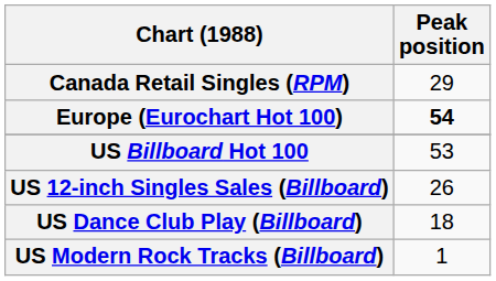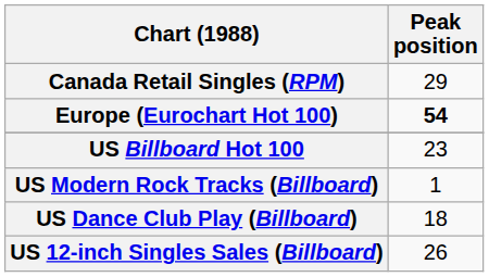 <table class="wikitable sortable plainrowheaders" style="text-align:center">
 <tr>
 <th scope="col">Chart (1988)</th>
 <th scope="col">Peak<br>position</th>
 </tr>
 <tr>
 <th scope="row">Canada Retail Singles (<em><a href='#'>RPM</a></em>)</th>
 <td>29</td>
 </tr>
 <tr>
 <th scope="row">Europe (<a href='#'>Eurochart Hot 100</a>)</th>
 <td><strong>54</strong></td>
 </tr>
 <tr>
 </tr>
 <tr>
 </tr>
 <tr>
 <th scope="row">US <a href='#'><em>Billboard</em> Hot 100</a></th>
-<td>53</td>
+<td>23</td>
 </tr>
 <tr>
-<th scope="row">US <a href='#'>12-inch Singles Sales</a> (<em><a href='#'>Billboard</a></em>)</th>
-<td>26</td>
+<th scope="row">US <a href='#'>Modern Rock Tracks</a> (<em><a href='#'>Billboard</a></em>)</th>
+<td>1</td>
 </tr>
 <tr>
 <th scope="row">US <a href='#'>Dance Club Play</a> (<em><a href='#'>Billboard</a></em>)</th>
 <td>18</td>
 </tr>
 <tr>
-<th scope="row">US <a href='#'>Modern Rock Tracks</a> (<em><a href='#'>Billboard</a></em>)</th>
-<td>1</td>
+<th scope="row">US <a href='#'>12-inch Singles Sales</a> (<em><a href='#'>Billboard</a></em>)</th>
+<td>26</td>
 </tr>
 </table>
